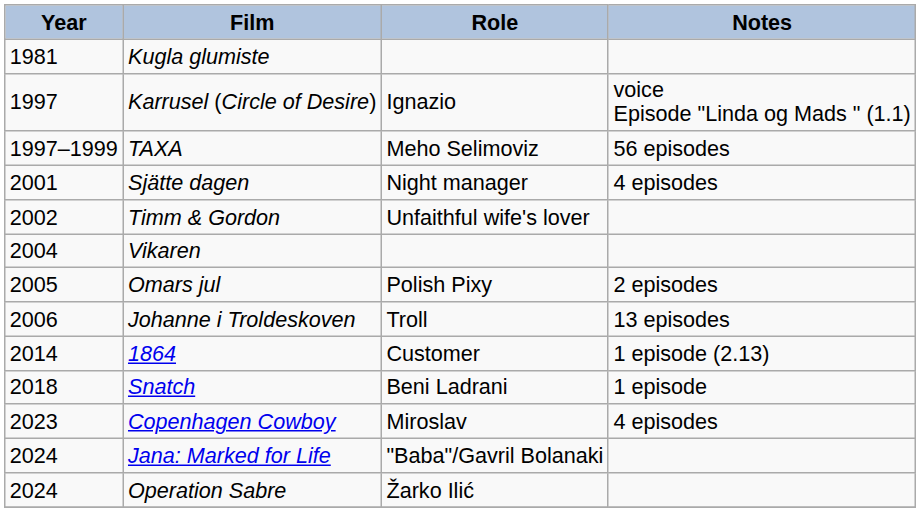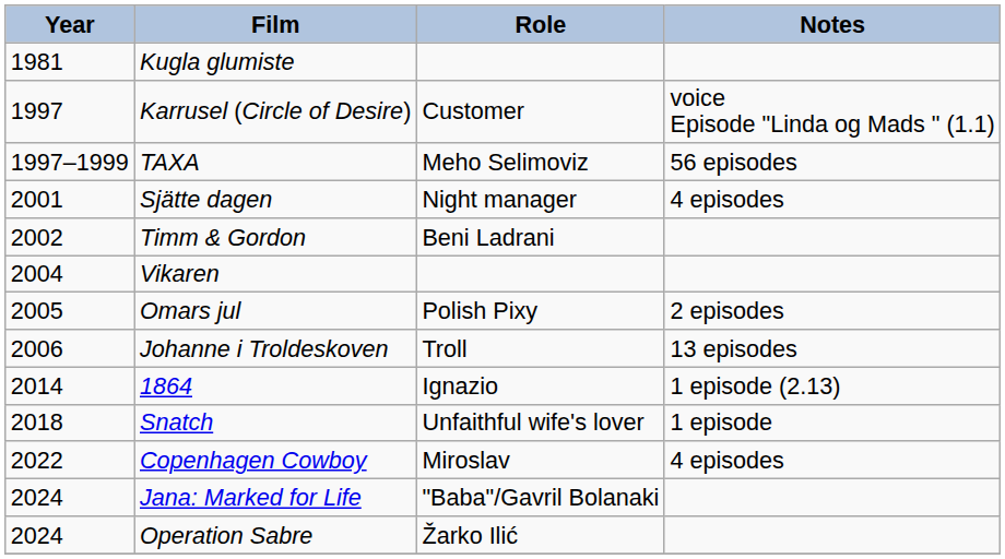 <table class="wikitable" style="font-size:90%;">
 <tr>
 <th style="background:#B0C4DE;">Year</th>
 <th style="background:#B0C4DE;">Film</th>
 <th style="background:#B0C4DE;">Role</th>
 <th style="background:#B0C4DE;">Notes</th>
 </tr>
 <tr>
 <td>1981</td>
 <td><em>Kugla glumiste</em></td>
 <td></td>
 <td></td>
 </tr>
 <tr>
 <td>1997</td>
 <td><em>Karrusel</em> (<em>Circle of Desire</em>)</td>
-<td>Ignazio</td>
+<td>Customer</td>
 <td>voice<br>Episode "Linda og Mads " (1.1)</td>
 </tr>
 <tr>
 <td>1997–1999</td>
 <td><em>TAXA</em></td>
 <td>Meho Selimoviz</td>
 <td>56 episodes</td>
 </tr>
 <tr>
 <td>2001</td>
 <td><em>Sjätte dagen</em></td>
 <td>Night manager</td>
 <td>4 episodes</td>
 </tr>
 <tr>
 <td>2002</td>
 <td><em>Timm & Gordon</em></td>
-<td>Unfaithful wife's lover</td>
+<td>Beni Ladrani</td>
 <td></td>
 </tr>
 <tr>
 <td>2004</td>
 <td><em>Vikaren</em></td>
 <td></td>
 <td></td>
 </tr>
 <tr>
 <td>2005</td>
 <td><em>Omars jul</em></td>
 <td>Polish Pixy</td>
 <td>2 episodes</td>
 </tr>
 <tr>
 <td>2006</td>
 <td><em>Johanne i Troldeskoven</em></td>
 <td>Troll</td>
 <td>13 episodes</td>
 </tr>
 <tr>
 <td>2014</td>
 <td><em><a href='#'>1864</a></em></td>
-<td>Customer</td>
+<td>Ignazio</td>
 <td>1 episode (2.13)</td>
 </tr>
 <tr>
 <td>2018</td>
 <td><em><a href='#'>Snatch</a></em></td>
-<td>Beni Ladrani</td>
+<td>Unfaithful wife's lover</td>
 <td>1 episode</td>
 </tr>
 <tr>
-<td>2023</td>
+<td>2022</td>
 <td><em><a href='#'>Copenhagen Cowboy</a></em></td>
 <td>Miroslav</td>
 <td>4 episodes</td>
 </tr>
 <tr>
 <td>2024</td>
 <td><em><a href='#'>Jana: Marked for Life</a></em></td>
 <td>"Baba"/Gavril Bolanaki</td>
 <td></td>
 </tr>
 <tr>
 <td>2024</td>
 <td><em>Operation Sabre</em></td>
 <td>Žarko Ilić</td>
 <td></td>
 </tr>
 <tr>
 </tr>
 </table>
